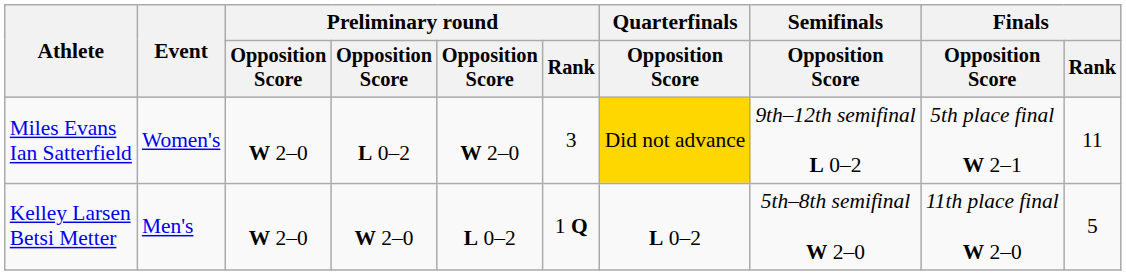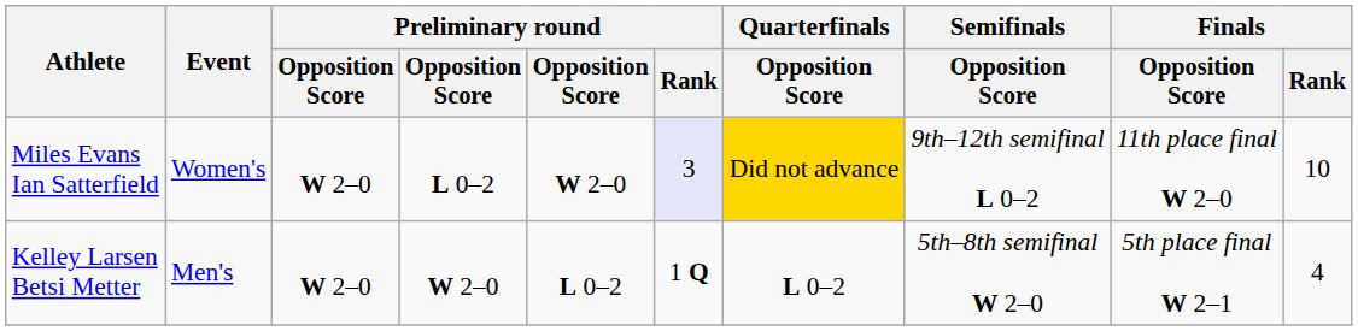 <table class=wikitable style="font-size:90%">
 <tr>
 <th rowspan=2>Athlete</th>
 <th rowspan=2>Event</th>
 <th colspan=4>Preliminary round</th>
 <th>Quarterfinals</th>
 <th>Semifinals</th>
 <th colspan=2>Finals</th>
 </tr>
 <tr style="font-size:95%">
 <th>Opposition<br>Score</th>
 <th>Opposition<br>Score</th>
 <th>Opposition<br>Score</th>
 <th>Rank</th>
 <th>Opposition<br>Score</th>
 <th>Opposition<br>Score</th>
 <th>Opposition<br>Score</th>
 <th>Rank</th>
 </tr>
 <tr align=center>
 <td align=left><a href='#'>Miles Evans</a><br><a href='#'>Ian Satterfield</a></td>
 <td align=left><a href='#'>Women's</a></td>
 <td><br><strong>W</strong> 2–0</td>
 <td><br><strong>L</strong> 0–2</td>
 <td><br><strong>W</strong> 2–0</td>
-<td>3</td>
+<td style="background: lavender;">3</td>
 <td style="background: gold;">Did not advance</td>
 <td><em>9th–12th semifinal</em><br><br><strong>L</strong> 0–2</td>
-<td><em>5th place final</em><br><br><strong>W</strong> 2–1</td>
-<td>11</td>
+<td><em>11th place final</em><br><br><strong>W</strong> 2–0</td>
+<td>10</td>
 </tr>
 <tr align=center>
 <td align=left><a href='#'>Kelley Larsen</a><br><a href='#'>Betsi Metter</a></td>
 <td align=left><a href='#'>Men's</a></td>
 <td><br><strong>W</strong> 2–0</td>
 <td><br><strong>W</strong> 2–0</td>
 <td><br><strong>L</strong> 0–2</td>
 <td>1 <strong>Q</strong></td>
 <td><br><strong>L</strong> 0–2</td>
 <td><em>5th–8th semifinal</em><br><br><strong>W</strong> 2–0</td>
-<td><em>11th place final</em><br><br><strong>W</strong> 2–0</td>
-<td>5</td>
+<td><em>5th place final</em><br><br><strong>W</strong> 2–1</td>
+<td>4</td>
 </tr>
 </table>
